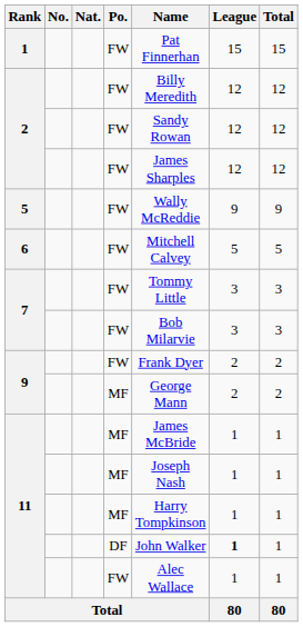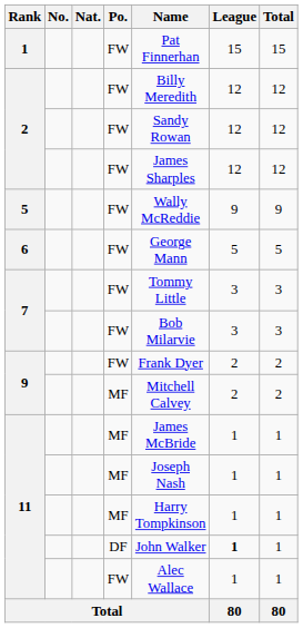 <table class="wikitable" style="text-align:center; font-size:95%; width:50%;">
 <tr>
 <th>Rank</th>
 <th>No.</th>
 <th>Nat.</th>
 <th>Po.</th>
 <th>Name</th>
 <th>League</th>
 <th>Total</th>
 </tr>
 <tr>
 <th>1</th>
 <td></td>
 <td></td>
 <td>FW</td>
 <td><a href='#'>Pat Finnerhan</a></td>
 <td>15</td>
 <td>15</td>
 </tr>
 <tr>
 <th rowspan="3">2</th>
 <td></td>
 <td></td>
 <td>FW</td>
 <td><a href='#'>Billy Meredith</a></td>
 <td>12</td>
 <td>12</td>
 </tr>
 <tr>
 <td></td>
 <td></td>
 <td>FW</td>
 <td><a href='#'>Sandy Rowan</a></td>
 <td>12</td>
 <td>12</td>
 </tr>
 <tr>
 <td></td>
 <td></td>
 <td>FW</td>
 <td><a href='#'>James Sharples</a></td>
 <td>12</td>
 <td>12</td>
 </tr>
 <tr>
 <th>5</th>
 <td></td>
 <td></td>
 <td>FW</td>
 <td><a href='#'>Wally McReddie</a></td>
 <td>9</td>
 <td>9</td>
 </tr>
 <tr>
 <th>6</th>
 <td></td>
 <td></td>
 <td>FW</td>
-<td><a href='#'>Mitchell Calvey</a></td>
+<td><a href='#'>George Mann</a></td>
 <td>5</td>
 <td>5</td>
 </tr>
 <tr>
 <th rowspan="2">7</th>
 <td></td>
 <td></td>
 <td>FW</td>
 <td><a href='#'>Tommy Little</a></td>
 <td>3</td>
 <td>3</td>
 </tr>
 <tr>
 <td></td>
 <td></td>
 <td>FW</td>
 <td><a href='#'>Bob Milarvie</a></td>
 <td>3</td>
 <td>3</td>
 </tr>
 <tr>
 <th rowspan="2">9</th>
 <td></td>
 <td></td>
 <td>FW</td>
 <td><a href='#'>Frank Dyer</a></td>
 <td>2</td>
 <td>2</td>
 </tr>
 <tr>
 <td></td>
 <td></td>
 <td>MF</td>
-<td><a href='#'>George Mann</a></td>
+<td><a href='#'>Mitchell Calvey</a></td>
 <td>2</td>
 <td>2</td>
 </tr>
 <tr>
 <th rowspan="5">11</th>
 <td></td>
 <td></td>
 <td>MF</td>
 <td><a href='#'>James McBride</a></td>
 <td>1</td>
 <td>1</td>
 </tr>
 <tr>
 <td></td>
 <td></td>
 <td>MF</td>
 <td><a href='#'>Joseph Nash</a></td>
 <td>1</td>
 <td>1</td>
 </tr>
 <tr>
 <td></td>
 <td></td>
 <td>MF</td>
 <td><a href='#'>Harry Tompkinson</a></td>
 <td>1</td>
 <td>1</td>
 </tr>
 <tr>
 <td></td>
 <td></td>
 <td>DF</td>
 <td><a href='#'>John Walker</a></td>
 <td><strong>1</strong></td>
 <td>1</td>
 </tr>
 <tr>
 <td></td>
 <td></td>
 <td>FW</td>
 <td><a href='#'>Alec Wallace</a></td>
 <td>1</td>
 <td>1</td>
 </tr>
 <tr>
 <th colspan="5">Total</th>
 <th>80</th>
 <th>80</th>
 </tr>
 </table>
